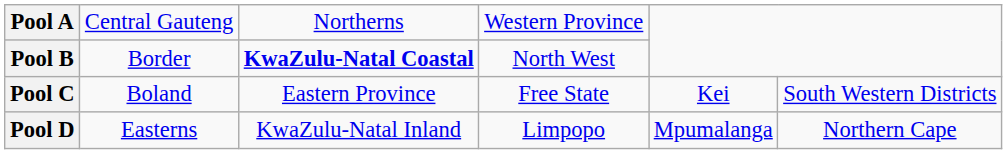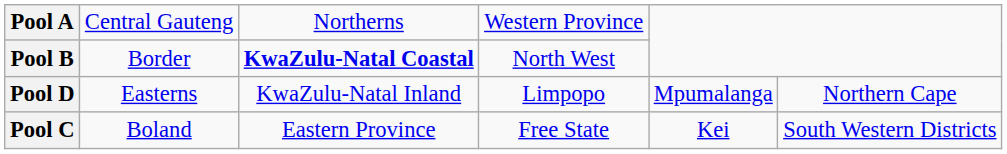 <table class="wikitable" style="text-align: center" style="font-size: 95%; border: 1px #aaaaaa solid; border-collapse: collapse; clear:center;">
 <tr>
 <th>Pool A</th>
 <td><a href='#'>Central Gauteng</a></td>
 <td><a href='#'>Northerns</a></td>
 <td><a href='#'>Western Province</a></td>
 </tr>
 <tr>
 <th>Pool B</th>
 <td><a href='#'>Border</a></td>
 <td><strong><a href='#'>KwaZulu-Natal Coastal</a></strong></td>
 <td><a href='#'>North West</a></td>
 </tr>
 <tr>
+<th>Pool D</th>
+<td><a href='#'>Easterns</a></td>
+<td><a href='#'>KwaZulu-Natal Inland</a></td>
+<td><a href='#'>Limpopo</a></td>
+<td><a href='#'>Mpumalanga</a></td>
+<td><a href='#'>Northern Cape</a></td>
+</tr>
+<tr>
 <th>Pool C</th>
 <td><a href='#'>Boland</a></td>
 <td><a href='#'>Eastern Province</a></td>
 <td><a href='#'>Free State</a></td>
 <td><a href='#'>Kei</a></td>
 <td><a href='#'>South Western Districts</a></td>
 </tr>
-<tr>
-<th>Pool D</th>
-<td><a href='#'>Easterns</a></td>
-<td><a href='#'>KwaZulu-Natal Inland</a></td>
-<td><a href='#'>Limpopo</a></td>
-<td><a href='#'>Mpumalanga</a></td>
-<td><a href='#'>Northern Cape</a></td>
-</tr>
 </table>
